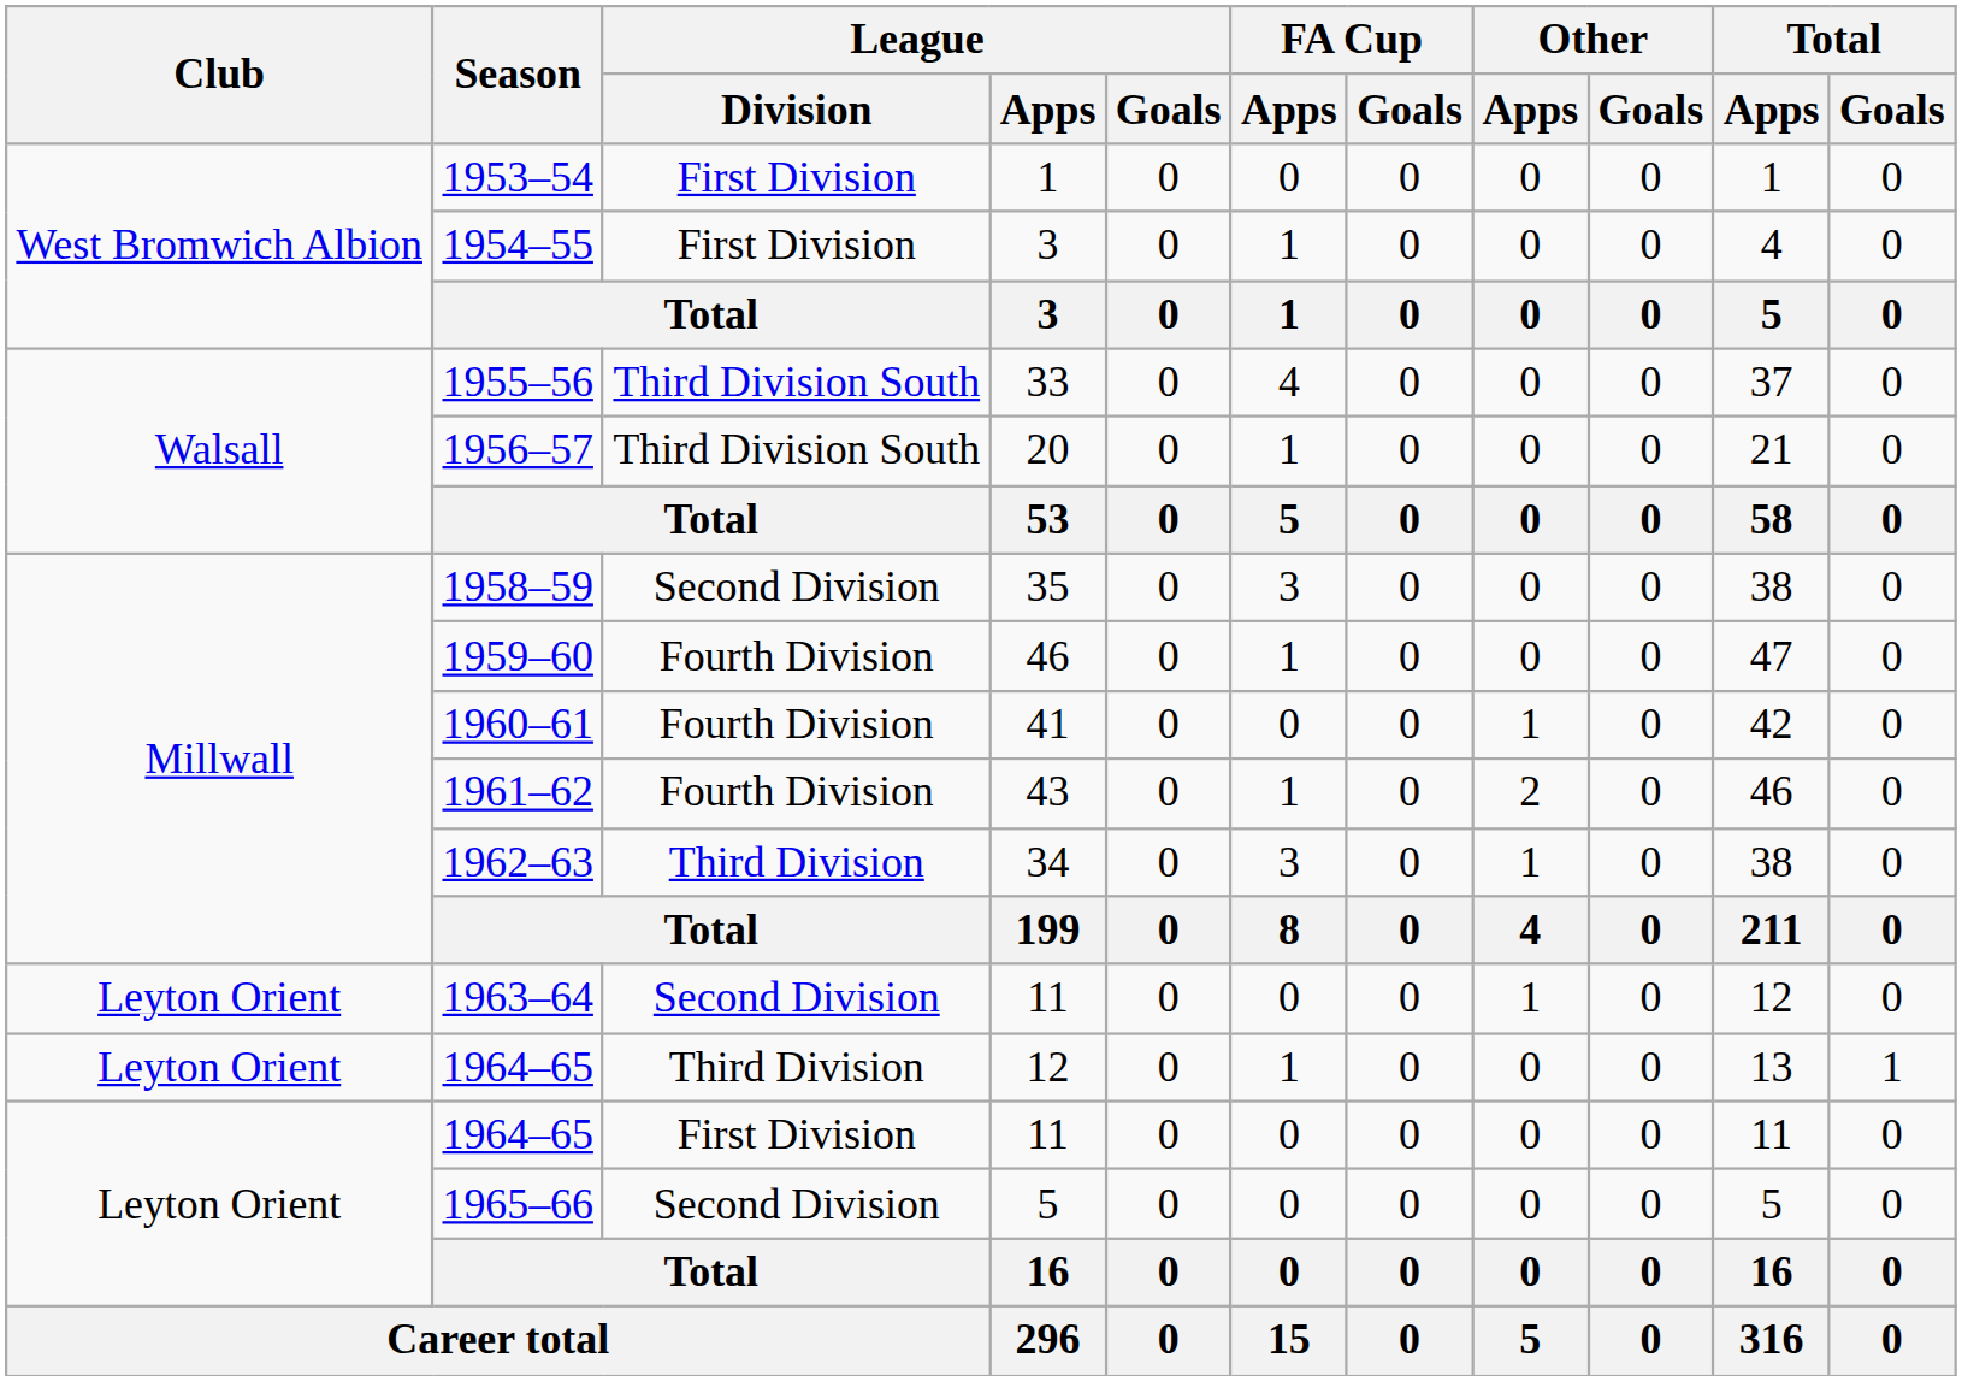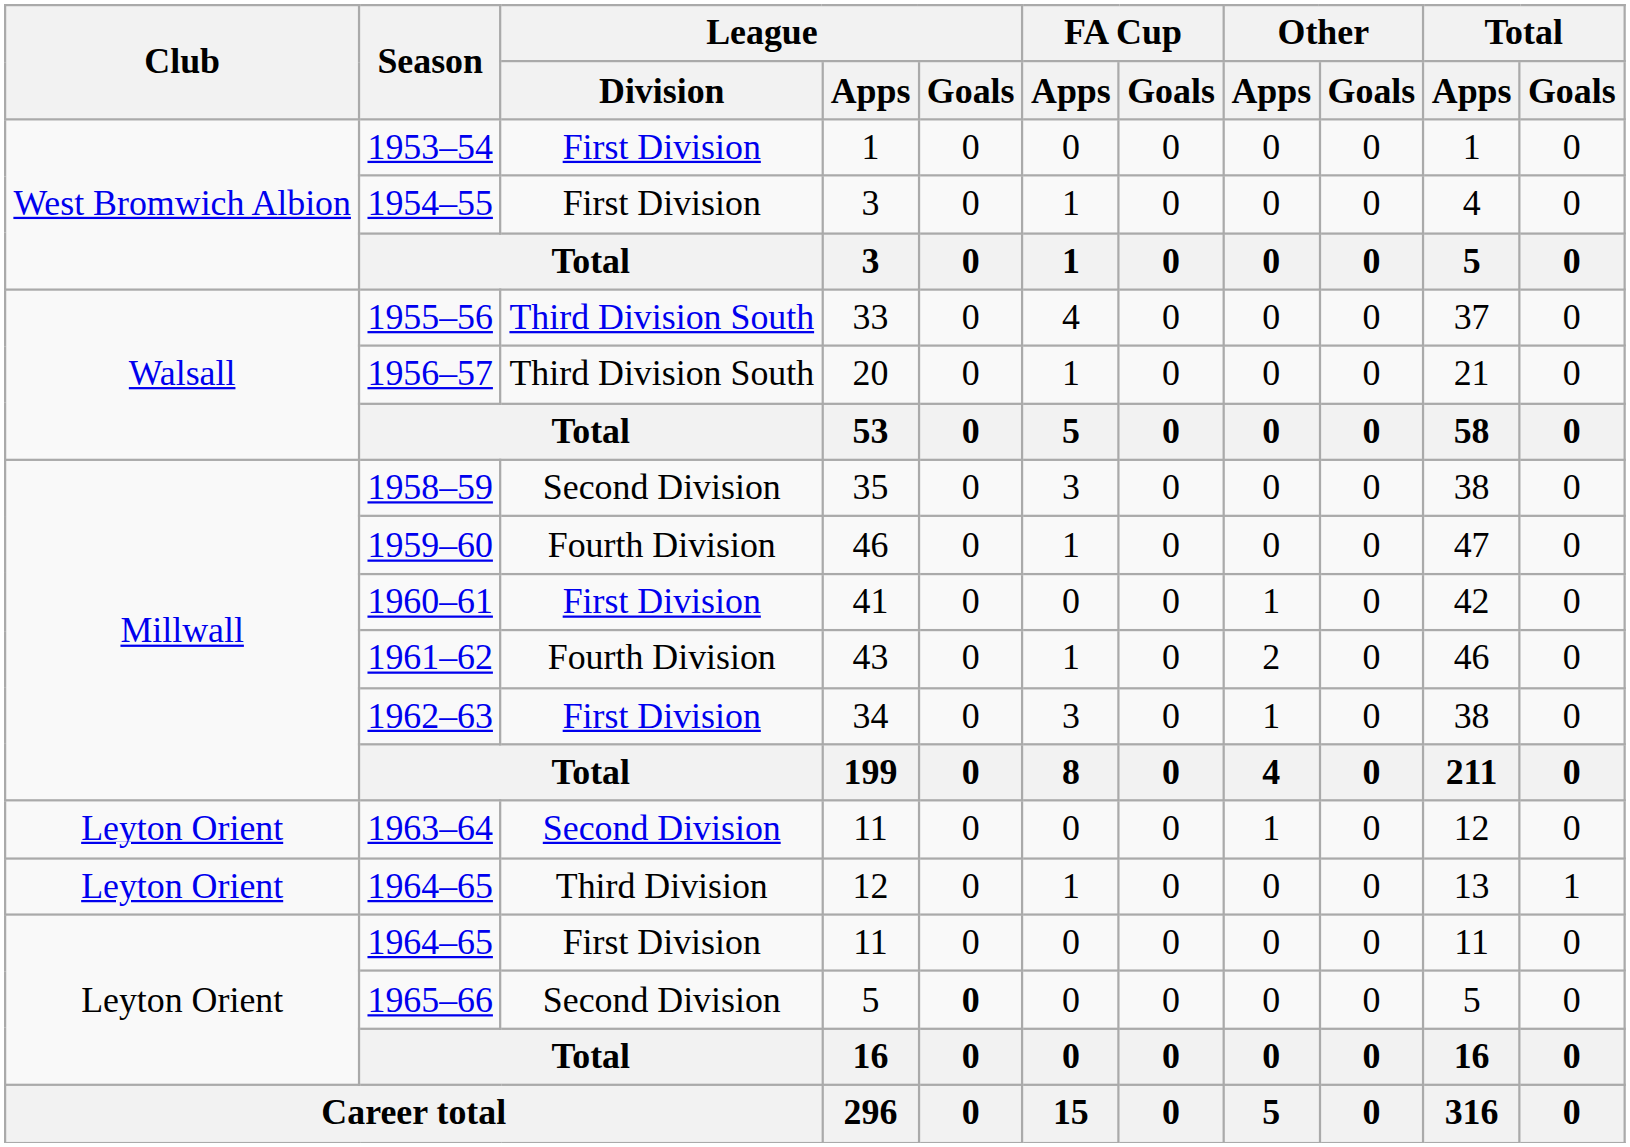 <table class="wikitable" style="text-align: center;">
 <tr>
 <th rowspan="2">Club</th>
 <th rowspan="2">Season</th>
 <th colspan="3">League</th>
 <th colspan="2">FA Cup</th>
 <th colspan="2">Other</th>
 <th colspan="2">Total</th>
 </tr>
 <tr>
 <th>Division</th>
 <th>Apps</th>
 <th>Goals</th>
 <th>Apps</th>
 <th>Goals</th>
 <th>Apps</th>
 <th>Goals</th>
 <th>Apps</th>
 <th>Goals</th>
 </tr>
 <tr>
 <td rowspan="3"><a href='#'>West Bromwich Albion</a></td>
 <td><a href='#'>1953–54</a></td>
 <td><a href='#'>First Division</a></td>
 <td>1</td>
 <td>0</td>
 <td>0</td>
 <td>0</td>
 <td>0</td>
 <td>0</td>
 <td>1</td>
 <td>0</td>
 </tr>
 <tr>
 <td><a href='#'>1954–55</a></td>
 <td>First Division</td>
 <td>3</td>
 <td>0</td>
 <td>1</td>
 <td>0</td>
 <td>0</td>
 <td>0</td>
 <td>4</td>
 <td>0</td>
 </tr>
 <tr>
 <th colspan="2">Total</th>
 <th>3</th>
 <th>0</th>
 <th>1</th>
 <th>0</th>
 <th>0</th>
 <th>0</th>
 <th>5</th>
 <th>0</th>
 </tr>
 <tr>
 <td rowspan="3"><a href='#'>Walsall</a></td>
 <td><a href='#'>1955–56</a></td>
 <td><a href='#'>Third Division South</a></td>
 <td>33</td>
 <td>0</td>
 <td>4</td>
 <td>0</td>
 <td>0</td>
 <td>0</td>
 <td>37</td>
 <td>0</td>
 </tr>
 <tr>
 <td><a href='#'>1956–57</a></td>
 <td>Third Division South</td>
 <td>20</td>
 <td>0</td>
 <td>1</td>
 <td>0</td>
 <td>0</td>
 <td>0</td>
 <td>21</td>
 <td>0</td>
 </tr>
 <tr>
 <th colspan="2">Total</th>
 <th>53</th>
 <th>0</th>
 <th>5</th>
 <th>0</th>
 <th>0</th>
 <th>0</th>
 <th>58</th>
 <th>0</th>
 </tr>
 <tr>
 <td rowspan="6"><a href='#'>Millwall</a></td>
 <td><a href='#'>1958–59</a></td>
 <td>Second Division</td>
 <td>35</td>
 <td>0</td>
 <td>3</td>
 <td>0</td>
 <td>0</td>
 <td>0</td>
 <td>38</td>
 <td>0</td>
 </tr>
 <tr>
 <td><a href='#'>1959–60</a></td>
 <td>Fourth Division</td>
 <td>46</td>
 <td>0</td>
 <td>1</td>
 <td>0</td>
 <td>0</td>
 <td>0</td>
 <td>47</td>
 <td>0</td>
 </tr>
 <tr>
 <td><a href='#'>1960–61</a></td>
-<td>Fourth Division</td>
+<td><a href='#'>First Division</a></td>
 <td>41</td>
 <td>0</td>
 <td>0</td>
 <td>0</td>
 <td>1</td>
 <td>0</td>
 <td>42</td>
 <td>0</td>
 </tr>
 <tr>
 <td><a href='#'>1961–62</a></td>
 <td>Fourth Division</td>
 <td>43</td>
 <td>0</td>
 <td>1</td>
 <td>0</td>
 <td>2</td>
 <td>0</td>
 <td>46</td>
 <td>0</td>
 </tr>
 <tr>
 <td><a href='#'>1962–63</a></td>
-<td><a href='#'>Third Division</a></td>
+<td><a href='#'>First Division</a></td>
 <td>34</td>
 <td>0</td>
 <td>3</td>
 <td>0</td>
 <td>1</td>
 <td>0</td>
 <td>38</td>
 <td>0</td>
 </tr>
 <tr>
 <th colspan="2">Total</th>
 <th>199</th>
 <th>0</th>
 <th>8</th>
 <th>0</th>
 <th>4</th>
 <th>0</th>
 <th>211</th>
 <th>0</th>
 </tr>
 <tr>
 <td><a href='#'>Leyton Orient</a></td>
 <td><a href='#'>1963–64</a></td>
 <td><a href='#'>Second Division</a></td>
 <td>11</td>
 <td>0</td>
 <td>0</td>
 <td>0</td>
 <td>1</td>
 <td>0</td>
 <td>12</td>
 <td>0</td>
 </tr>
 <tr>
 <td><a href='#'>Leyton Orient</a></td>
 <td><a href='#'>1964–65</a></td>
 <td>Third Division</td>
 <td>12</td>
 <td>0</td>
 <td>1</td>
 <td>0</td>
 <td>0</td>
 <td>0</td>
 <td>13</td>
 <td>1</td>
 </tr>
 <tr>
 <td rowspan="3">Leyton Orient</td>
 <td><a href='#'>1964–65</a></td>
 <td>First Division</td>
 <td>11</td>
 <td>0</td>
 <td>0</td>
 <td>0</td>
 <td>0</td>
 <td>0</td>
 <td>11</td>
 <td>0</td>
 </tr>
 <tr>
 <td><a href='#'>1965–66</a></td>
 <td>Second Division</td>
 <td>5</td>
-<td>0</td>
+<td><strong>0</strong></td>
 <td>0</td>
 <td>0</td>
 <td>0</td>
 <td>0</td>
 <td>5</td>
 <td>0</td>
 </tr>
 <tr>
 <th colspan="2">Total</th>
 <th>16</th>
 <th>0</th>
 <th>0</th>
 <th>0</th>
 <th>0</th>
 <th>0</th>
 <th>16</th>
 <th>0</th>
 </tr>
 <tr>
 <th colspan="3">Career total</th>
 <th>296</th>
 <th>0</th>
 <th>15</th>
 <th>0</th>
 <th>5</th>
 <th>0</th>
 <th>316</th>
 <th>0</th>
 </tr>
 </table>
